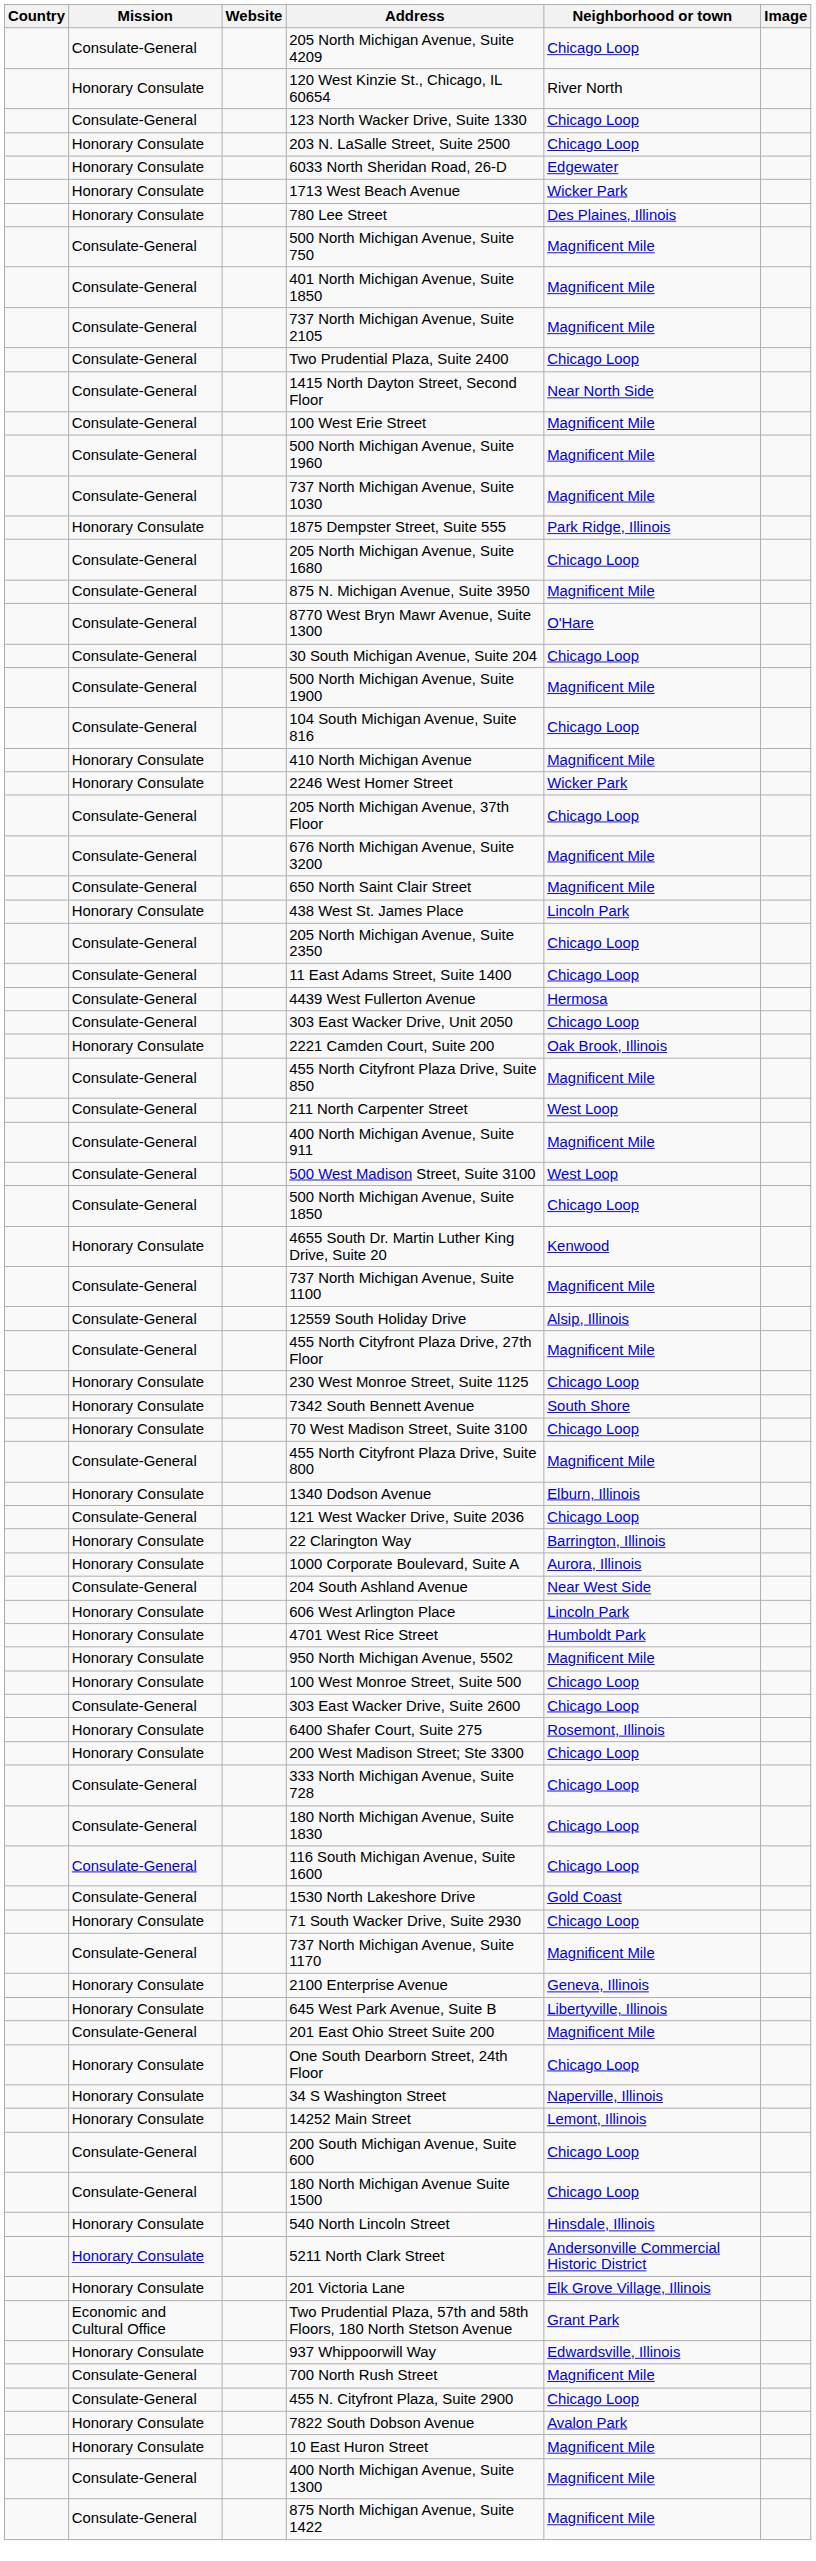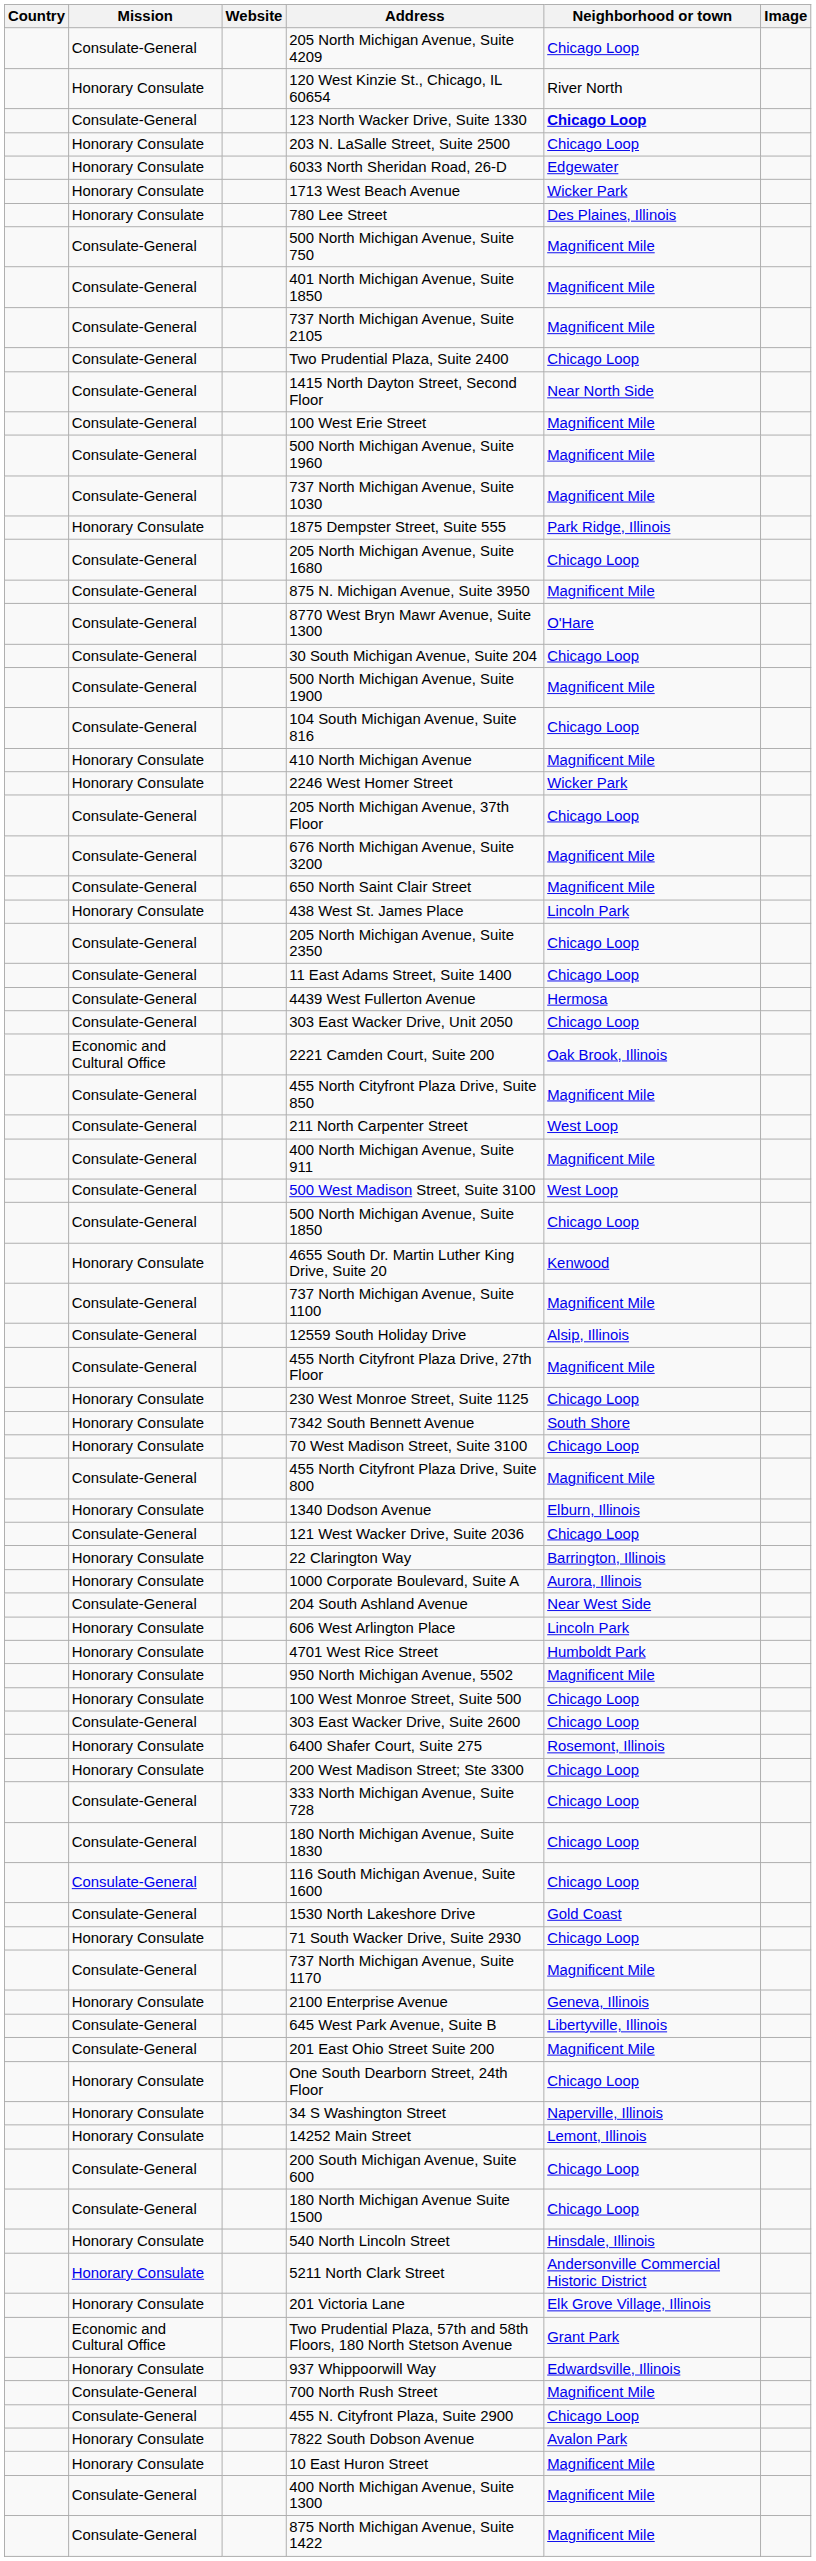 <table class="wikitable sortable">
 <tr>
 <th>Country</th>
 <th>Mission</th>
 <th>Website</th>
 <th width=270px>Address</th>
 <th>Neighborhood or town</th>
 <th>Image</th>
 </tr>
 <tr>
 <td></td>
 <td>Consulate-General</td>
 <td></td>
 <td>205 North Michigan Avenue, Suite 4209</td>
 <td><a href='#'>Chicago Loop</a></td>
 <td></td>
 </tr>
 <tr>
 <td></td>
 <td>Honorary Consulate</td>
 <td></td>
 <td>120 West Kinzie St., Chicago, IL 60654</td>
 <td>River North</td>
 <td></td>
 </tr>
 <tr>
 <td></td>
 <td>Consulate-General</td>
 <td></td>
 <td>123 North Wacker Drive, Suite 1330</td>
-<td><a href='#'>Chicago Loop</a></td>
+<td><strong><a href='#'>Chicago Loop</a></strong></td>
 <td></td>
 </tr>
 <tr>
 <td></td>
 <td>Honorary Consulate</td>
 <td></td>
 <td>203 N. LaSalle Street, Suite 2500</td>
 <td><a href='#'>Chicago Loop</a></td>
 <td></td>
 </tr>
 <tr>
 <td></td>
 <td>Honorary Consulate</td>
 <td></td>
 <td>6033 North Sheridan Road, 26-D</td>
 <td><a href='#'>Edgewater</a></td>
 <td></td>
 </tr>
 <tr>
 <td></td>
 <td>Honorary Consulate</td>
 <td></td>
 <td>1713 West Beach Avenue</td>
 <td><a href='#'>Wicker Park</a></td>
 <td></td>
 </tr>
 <tr>
 <td></td>
 <td>Honorary Consulate</td>
 <td></td>
 <td>780 Lee Street</td>
 <td><a href='#'>Des Plaines, Illinois</a></td>
 <td></td>
 </tr>
 <tr>
 <td></td>
 <td>Consulate-General</td>
 <td></td>
 <td>500 North Michigan Avenue, Suite 750</td>
 <td><a href='#'>Magnificent Mile</a></td>
 <td></td>
 </tr>
 <tr>
 <td></td>
 <td>Consulate-General</td>
 <td></td>
 <td>401 North Michigan Avenue, Suite 1850</td>
 <td><a href='#'>Magnificent Mile</a></td>
 <td></td>
 </tr>
 <tr>
 <td></td>
 <td>Consulate-General</td>
 <td></td>
 <td>737 North Michigan Avenue, Suite 2105</td>
 <td><a href='#'>Magnificent Mile</a></td>
 <td></td>
 </tr>
 <tr>
 <td></td>
 <td>Consulate-General</td>
 <td></td>
 <td>Two Prudential Plaza, Suite 2400</td>
 <td><a href='#'>Chicago Loop</a></td>
 <td></td>
 </tr>
 <tr>
 <td></td>
 <td>Consulate-General</td>
 <td></td>
 <td>1415 North Dayton Street, Second Floor</td>
 <td><a href='#'>Near North Side</a></td>
 <td></td>
 </tr>
 <tr>
 <td></td>
 <td>Consulate-General</td>
 <td></td>
 <td>100 West Erie Street</td>
 <td><a href='#'>Magnificent Mile</a></td>
 <td></td>
 </tr>
 <tr>
 <td></td>
 <td>Consulate-General</td>
 <td></td>
 <td>500 North Michigan Avenue, Suite 1960</td>
 <td><a href='#'>Magnificent Mile</a></td>
 <td></td>
 </tr>
 <tr>
 <td></td>
 <td>Consulate-General</td>
 <td></td>
 <td>737 North Michigan Avenue, Suite 1030</td>
 <td><a href='#'>Magnificent Mile</a></td>
 <td></td>
 </tr>
 <tr>
 <td></td>
 <td>Honorary Consulate</td>
 <td></td>
 <td>1875 Dempster Street, Suite 555</td>
 <td><a href='#'>Park Ridge, Illinois</a></td>
 <td></td>
 </tr>
 <tr>
 <td></td>
 <td>Consulate-General</td>
 <td></td>
 <td>205 North Michigan Avenue, Suite 1680</td>
 <td><a href='#'>Chicago Loop</a></td>
 <td></td>
 </tr>
 <tr>
 <td></td>
 <td>Consulate-General</td>
 <td></td>
 <td>875 N. Michigan Avenue, Suite 3950</td>
 <td><a href='#'>Magnificent Mile</a></td>
 <td></td>
 </tr>
 <tr>
 <td></td>
 <td>Consulate-General</td>
 <td></td>
 <td>8770 West Bryn Mawr Avenue, Suite 1300</td>
 <td><a href='#'>O'Hare</a></td>
 <td></td>
 </tr>
 <tr>
 <td></td>
 <td>Consulate-General</td>
 <td></td>
 <td>30 South Michigan Avenue, Suite 204</td>
 <td><a href='#'>Chicago Loop</a></td>
 <td></td>
 </tr>
 <tr>
 <td></td>
 <td>Consulate-General</td>
 <td></td>
 <td>500 North Michigan Avenue, Suite 1900</td>
 <td><a href='#'>Magnificent Mile</a></td>
 <td></td>
 </tr>
 <tr>
 <td></td>
 <td>Consulate-General</td>
 <td></td>
 <td>104 South Michigan Avenue, Suite 816</td>
 <td><a href='#'>Chicago Loop</a></td>
 <td></td>
 </tr>
 <tr>
 <td></td>
 <td>Honorary Consulate</td>
 <td></td>
 <td>410 North Michigan Avenue</td>
 <td><a href='#'>Magnificent Mile</a></td>
 <td></td>
 </tr>
 <tr>
 <td></td>
 <td>Honorary Consulate</td>
 <td></td>
 <td>2246 West Homer Street</td>
 <td><a href='#'>Wicker Park</a></td>
 <td></td>
 </tr>
 <tr>
 <td></td>
 <td>Consulate-General</td>
 <td></td>
 <td>205 North Michigan Avenue, 37th Floor</td>
 <td><a href='#'>Chicago Loop</a></td>
 <td></td>
 </tr>
 <tr>
 <td></td>
 <td>Consulate-General</td>
 <td></td>
 <td>676 North Michigan Avenue, Suite 3200</td>
 <td><a href='#'>Magnificent Mile</a></td>
 <td></td>
 </tr>
 <tr>
 <td></td>
 <td>Consulate-General</td>
 <td></td>
 <td>650 North Saint Clair Street</td>
 <td><a href='#'>Magnificent Mile</a></td>
 <td></td>
 </tr>
 <tr>
 <td></td>
 <td>Honorary Consulate</td>
 <td></td>
 <td>438 West St. James Place</td>
 <td><a href='#'>Lincoln Park</a></td>
 <td></td>
 </tr>
 <tr>
 <td></td>
 <td>Consulate-General</td>
 <td></td>
 <td>205 North Michigan Avenue, Suite 2350</td>
 <td><a href='#'>Chicago Loop</a></td>
 <td></td>
 </tr>
 <tr>
 <td></td>
 <td>Consulate-General</td>
 <td></td>
 <td>11 East Adams Street, Suite 1400</td>
 <td><a href='#'>Chicago Loop</a></td>
 <td></td>
 </tr>
 <tr>
 <td></td>
 <td>Consulate-General</td>
 <td></td>
 <td>4439 West Fullerton Avenue</td>
 <td><a href='#'>Hermosa</a></td>
 <td></td>
 </tr>
 <tr>
 <td></td>
 <td>Consulate-General</td>
 <td></td>
 <td>303 East Wacker Drive, Unit 2050</td>
 <td><a href='#'>Chicago Loop</a></td>
 <td></td>
 </tr>
 <tr>
 <td></td>
-<td>Honorary Consulate</td>
+<td>Economic and Cultural Office</td>
 <td></td>
 <td>2221 Camden Court, Suite 200</td>
 <td><a href='#'>Oak Brook, Illinois</a></td>
 <td></td>
 </tr>
 <tr>
 <td></td>
 <td>Consulate-General</td>
 <td></td>
 <td>455 North Cityfront Plaza Drive, Suite 850</td>
 <td><a href='#'>Magnificent Mile</a></td>
 <td></td>
 </tr>
 <tr>
 <td></td>
 <td>Consulate-General</td>
 <td></td>
 <td>211 North Carpenter Street</td>
 <td><a href='#'>West Loop</a></td>
 <td></td>
 </tr>
 <tr>
 <td></td>
 <td>Consulate-General</td>
 <td></td>
 <td>400 North Michigan Avenue, Suite 911</td>
 <td><a href='#'>Magnificent Mile</a></td>
 <td></td>
 </tr>
 <tr>
 <td></td>
 <td>Consulate-General</td>
 <td></td>
 <td><a href='#'>500 West Madison</a> Street, Suite 3100</td>
 <td><a href='#'>West Loop</a></td>
 <td></td>
 </tr>
 <tr>
 <td></td>
 <td>Consulate-General</td>
 <td></td>
 <td>500 North Michigan Avenue, Suite 1850</td>
 <td><a href='#'>Chicago Loop</a></td>
 <td></td>
 </tr>
 <tr>
 <td></td>
 <td>Honorary Consulate</td>
 <td></td>
 <td>4655 South Dr. Martin Luther King Drive, Suite 20</td>
 <td><a href='#'>Kenwood</a></td>
 <td></td>
 </tr>
 <tr>
 <td></td>
 <td>Consulate-General</td>
 <td></td>
 <td>737 North Michigan Avenue, Suite 1100</td>
 <td><a href='#'>Magnificent Mile</a></td>
 <td></td>
 </tr>
 <tr>
 <td></td>
 <td>Consulate-General</td>
 <td></td>
 <td>12559 South Holiday Drive</td>
 <td><a href='#'>Alsip, Illinois</a></td>
 <td></td>
 </tr>
 <tr>
 <td></td>
 <td>Consulate-General</td>
 <td></td>
 <td>455 North Cityfront Plaza Drive, 27th Floor</td>
 <td><a href='#'>Magnificent Mile</a></td>
 <td></td>
 </tr>
 <tr>
 <td></td>
 <td>Honorary Consulate</td>
 <td></td>
 <td>230 West Monroe Street, Suite 1125</td>
 <td><a href='#'>Chicago Loop</a></td>
 <td></td>
 </tr>
 <tr>
 <td></td>
 <td>Honorary Consulate</td>
 <td></td>
 <td>7342 South Bennett Avenue</td>
 <td><a href='#'>South Shore</a></td>
 <td></td>
 </tr>
 <tr>
 <td></td>
 <td>Honorary Consulate</td>
 <td></td>
 <td>70 West Madison Street, Suite 3100</td>
 <td><a href='#'>Chicago Loop</a></td>
 <td></td>
 </tr>
 <tr>
 <td></td>
 <td>Consulate-General</td>
 <td></td>
 <td>455 North Cityfront Plaza Drive, Suite 800</td>
 <td><a href='#'>Magnificent Mile</a></td>
 <td></td>
 </tr>
 <tr>
 <td></td>
 <td>Honorary Consulate</td>
 <td></td>
 <td>1340 Dodson Avenue</td>
 <td><a href='#'>Elburn, Illinois</a></td>
 <td></td>
 </tr>
 <tr>
 <td></td>
 <td>Consulate-General</td>
 <td></td>
 <td>121 West Wacker Drive, Suite 2036</td>
 <td><a href='#'>Chicago Loop</a></td>
 <td></td>
 </tr>
 <tr>
 <td></td>
 <td>Honorary Consulate</td>
 <td></td>
 <td>22 Clarington Way</td>
 <td><a href='#'>Barrington, Illinois</a></td>
 <td></td>
 </tr>
 <tr>
 <td></td>
 <td>Honorary Consulate</td>
 <td></td>
 <td>1000 Corporate Boulevard, Suite A</td>
 <td><a href='#'>Aurora, Illinois</a></td>
 <td></td>
 </tr>
 <tr>
 <td></td>
 <td>Consulate-General</td>
 <td></td>
 <td>204 South Ashland Avenue</td>
 <td><a href='#'>Near West Side</a></td>
 <td></td>
 </tr>
 <tr>
 <td></td>
 <td>Honorary Consulate</td>
 <td></td>
 <td>606 West Arlington Place</td>
 <td><a href='#'>Lincoln Park</a></td>
 <td></td>
 </tr>
 <tr>
 <td></td>
 <td>Honorary Consulate</td>
 <td></td>
 <td>4701 West Rice Street</td>
 <td><a href='#'>Humboldt Park</a></td>
 <td></td>
 </tr>
 <tr>
 <td></td>
 <td>Honorary Consulate</td>
 <td></td>
 <td>950 North Michigan Avenue, 5502</td>
 <td><a href='#'>Magnificent Mile</a></td>
 <td></td>
 </tr>
 <tr>
 <td></td>
 <td>Honorary Consulate</td>
 <td></td>
 <td>100 West Monroe Street, Suite 500</td>
 <td><a href='#'>Chicago Loop</a></td>
 <td></td>
 </tr>
 <tr>
 <td></td>
 <td>Consulate-General</td>
 <td></td>
 <td>303 East Wacker Drive, Suite 2600</td>
 <td><a href='#'>Chicago Loop</a></td>
 <td></td>
 </tr>
 <tr>
 <td></td>
 <td>Honorary Consulate</td>
 <td></td>
 <td>6400 Shafer Court, Suite 275</td>
 <td><a href='#'>Rosemont, Illinois</a></td>
 <td></td>
 </tr>
 <tr>
 <td></td>
 <td>Honorary Consulate</td>
 <td></td>
 <td>200 West Madison Street; Ste 3300</td>
 <td><a href='#'>Chicago Loop</a></td>
 <td></td>
 </tr>
 <tr>
 <td></td>
 <td>Consulate-General</td>
 <td></td>
 <td>333 North Michigan Avenue, Suite 728</td>
 <td><a href='#'>Chicago Loop</a></td>
 <td></td>
 </tr>
 <tr>
 <td></td>
 <td>Consulate-General</td>
 <td></td>
 <td>180 North Michigan Avenue, Suite 1830</td>
 <td><a href='#'>Chicago Loop</a></td>
 <td></td>
 </tr>
 <tr>
 <td></td>
 <td><a href='#'>Consulate-General</a></td>
 <td></td>
 <td>116 South Michigan Avenue, Suite 1600</td>
 <td><a href='#'>Chicago Loop</a></td>
 <td></td>
 </tr>
 <tr>
 <td></td>
 <td>Consulate-General</td>
 <td></td>
 <td>1530 North Lakeshore Drive</td>
 <td><a href='#'>Gold Coast</a></td>
 <td></td>
 </tr>
 <tr>
 <td></td>
 <td>Honorary Consulate</td>
 <td></td>
 <td>71 South Wacker Drive, Suite 2930</td>
 <td><a href='#'>Chicago Loop</a></td>
 <td></td>
 </tr>
 <tr>
 <td></td>
 <td>Consulate-General</td>
 <td></td>
 <td>737 North Michigan Avenue, Suite 1170</td>
 <td><a href='#'>Magnificent Mile</a></td>
 <td></td>
 </tr>
 <tr>
 <td></td>
 <td>Honorary Consulate</td>
 <td></td>
 <td>2100 Enterprise Avenue</td>
 <td><a href='#'>Geneva, Illinois</a></td>
 <td></td>
 </tr>
 <tr>
 <td></td>
-<td>Honorary Consulate</td>
+<td>Consulate-General</td>
 <td></td>
 <td>645 West Park Avenue, Suite B</td>
 <td><a href='#'>Libertyville, Illinois</a></td>
 <td></td>
 </tr>
 <tr>
 <td></td>
 <td>Consulate-General</td>
 <td></td>
 <td>201 East Ohio Street Suite 200</td>
 <td><a href='#'>Magnificent Mile</a></td>
 <td></td>
 </tr>
 <tr>
 <td></td>
 <td>Honorary Consulate</td>
 <td></td>
 <td>One South Dearborn Street, 24th Floor</td>
 <td><a href='#'>Chicago Loop</a></td>
 <td></td>
 </tr>
 <tr>
 <td></td>
 <td>Honorary Consulate</td>
 <td></td>
 <td>34 S Washington Street</td>
 <td><a href='#'>Naperville, Illinois</a></td>
 <td></td>
 </tr>
 <tr>
 <td></td>
 <td>Honorary Consulate</td>
 <td></td>
 <td>14252 Main Street</td>
 <td><a href='#'>Lemont, Illinois</a></td>
 <td></td>
 </tr>
 <tr>
 <td></td>
 <td>Consulate-General</td>
 <td></td>
 <td>200 South Michigan Avenue, Suite 600</td>
 <td><a href='#'>Chicago Loop</a></td>
 <td></td>
 </tr>
 <tr>
 <td></td>
 <td>Consulate-General</td>
 <td></td>
 <td>180 North Michigan Avenue Suite 1500</td>
 <td><a href='#'>Chicago Loop</a></td>
 <td></td>
 </tr>
 <tr>
 <td></td>
 <td>Honorary Consulate</td>
 <td></td>
 <td>540 North Lincoln Street</td>
 <td><a href='#'>Hinsdale, Illinois</a></td>
 <td></td>
 </tr>
 <tr>
 <td></td>
 <td><a href='#'>Honorary Consulate</a></td>
 <td></td>
 <td>5211 North Clark Street</td>
 <td><a href='#'>Andersonville Commercial Historic District</a></td>
 <td></td>
 </tr>
 <tr>
 <td></td>
 <td>Honorary Consulate</td>
 <td></td>
 <td>201 Victoria Lane</td>
 <td><a href='#'>Elk Grove Village, Illinois</a></td>
 <td></td>
 </tr>
 <tr>
 <td></td>
 <td>Economic and Cultural Office</td>
 <td></td>
 <td>Two Prudential Plaza, 57th and 58th Floors, 180 North Stetson Avenue</td>
 <td><a href='#'>Grant Park</a></td>
 <td></td>
 </tr>
 <tr>
 <td></td>
 <td>Honorary Consulate</td>
 <td></td>
 <td>937 Whippoorwill Way</td>
 <td><a href='#'>Edwardsville, Illinois</a></td>
 <td></td>
 </tr>
 <tr>
 <td></td>
 <td>Consulate-General</td>
 <td></td>
 <td>700 North Rush Street</td>
 <td><a href='#'>Magnificent Mile</a></td>
 <td></td>
 </tr>
 <tr>
 <td></td>
 <td>Consulate-General</td>
 <td></td>
 <td>455 N. Cityfront Plaza,  Suite 2900</td>
 <td><a href='#'>Chicago Loop</a></td>
 <td></td>
 </tr>
 <tr>
 <td></td>
 <td>Honorary Consulate</td>
 <td></td>
 <td>7822 South Dobson Avenue</td>
 <td><a href='#'>Avalon Park</a></td>
 <td></td>
 </tr>
 <tr>
 <td></td>
 <td>Honorary Consulate</td>
 <td></td>
 <td>10 East Huron Street</td>
 <td><a href='#'>Magnificent Mile</a></td>
 <td></td>
 </tr>
 <tr>
 <td></td>
 <td>Consulate-General</td>
 <td></td>
 <td>400 North Michigan Avenue, Suite 1300</td>
 <td><a href='#'>Magnificent Mile</a></td>
 <td></td>
 </tr>
 <tr>
 <td></td>
 <td>Consulate-General</td>
 <td></td>
 <td>875 North Michigan Avenue, Suite 1422</td>
 <td><a href='#'>Magnificent Mile</a></td>
 <td></td>
 </tr>
 </table>
